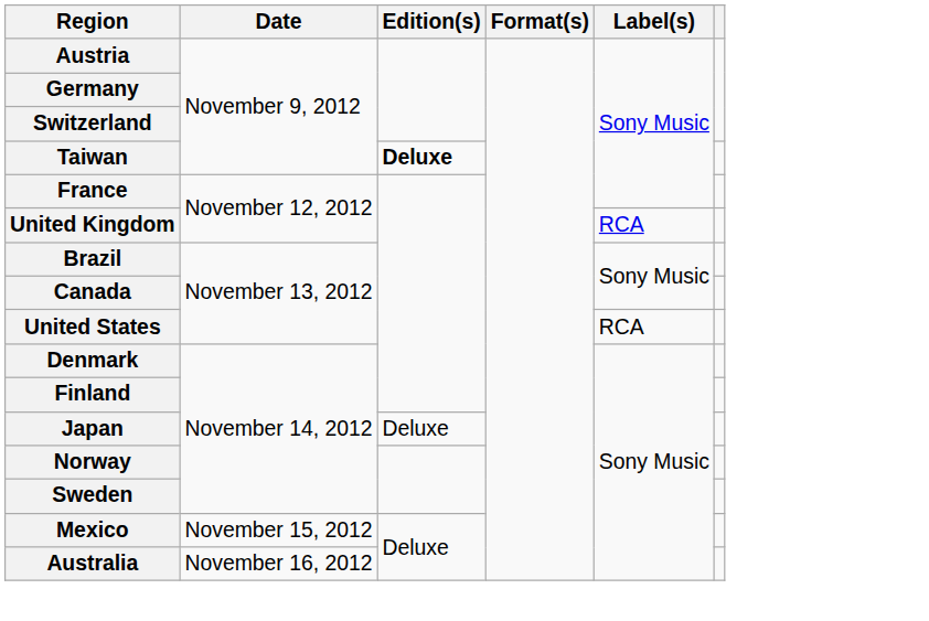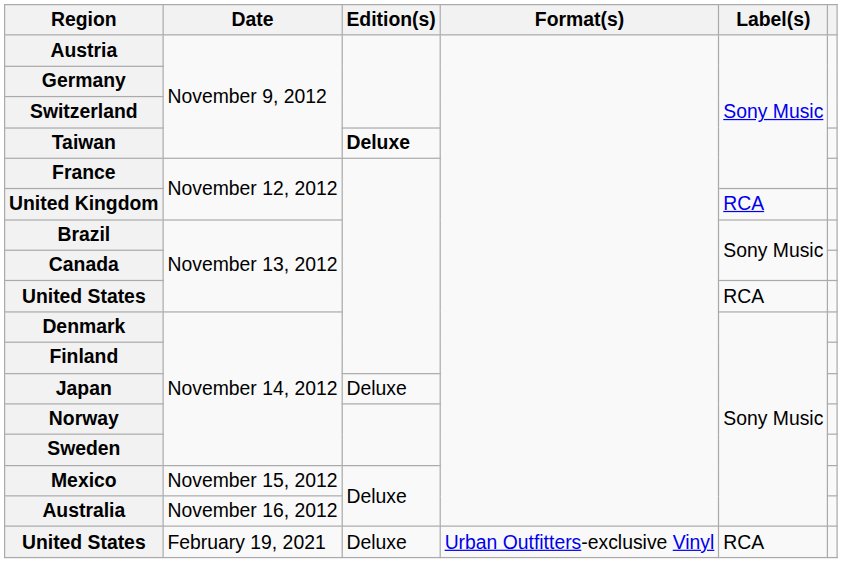 <table class="wikitable sortable plainrowheaders">
 <tr>
 <th scope="col">Region</th>
 <th scope="col">Date</th>
 <th scope="col">Edition(s)</th>
 <th scope="col">Format(s)</th>
 <th scope="col">Label(s)</th>
 <th scope="col"></th>
 </tr>
 <tr>
 <th scope="row">Austria</th>
 <td rowspan="4">November 9, 2012</td>
 <td rowspan="3"></td>
 <td rowspan="16"></td>
 <td rowspan="5"><a href='#'>Sony Music</a></td>
 <td align="center" rowspan="3"></td>
 </tr>
 <tr>
 <th scope="row">Germany</th>
 </tr>
 <tr>
 <th scope="row">Switzerland</th>
 </tr>
 <tr>
 <th scope="row">Taiwan</th>
 <td><strong>Deluxe</strong></td>
 <td align="center"></td>
 </tr>
 <tr>
 <th scope="row">France</th>
 <td rowspan="2">November 12, 2012</td>
 <td rowspan="7"></td>
 <td align="center"></td>
 </tr>
 <tr>
 <th scope="row">United Kingdom</th>
 <td><a href='#'>RCA</a></td>
 <td align="center"></td>
 </tr>
 <tr>
 <th scope="row">Brazil</th>
 <td rowspan="3">November 13, 2012</td>
 <td rowspan="2">Sony Music</td>
 <td align="center"></td>
 </tr>
 <tr>
 <th scope="row">Canada</th>
 <td align="center"></td>
 </tr>
 <tr>
 <th scope="row">United States</th>
 <td>RCA</td>
 <td align="center"></td>
 </tr>
 <tr>
 <th scope="row">Denmark</th>
 <td rowspan="5">November 14, 2012</td>
 <td rowspan="7">Sony Music</td>
 <td align="center"></td>
 </tr>
 <tr>
 <th scope="row">Finland</th>
 <td align="center"></td>
 </tr>
 <tr>
 <th scope="row">Japan</th>
 <td>Deluxe</td>
 <td align="center"></td>
 </tr>
 <tr>
 <th scope="row">Norway</th>
 <td rowspan="2"></td>
 <td align="center"></td>
 </tr>
 <tr>
 <th scope="row">Sweden</th>
 <td align="center"></td>
 </tr>
 <tr>
 <th scope="row">Mexico</th>
 <td>November 15, 2012</td>
 <td rowspan="2">Deluxe</td>
 <td align="center"></td>
 </tr>
 <tr>
 <th scope="row">Australia</th>
 <td>November 16, 2012</td>
 <td align="center"></td>
 </tr>
+<tr>
+<th scope="row">United States</th>
+<td>February 19, 2021</td>
+<td>Deluxe</td>
+<td><a href='#'>Urban Outfitters</a>-exclusive <a href='#'>Vinyl</a></td>
+<td>RCA</td>
+<td align="center"></td>
+</tr>
 </table>
